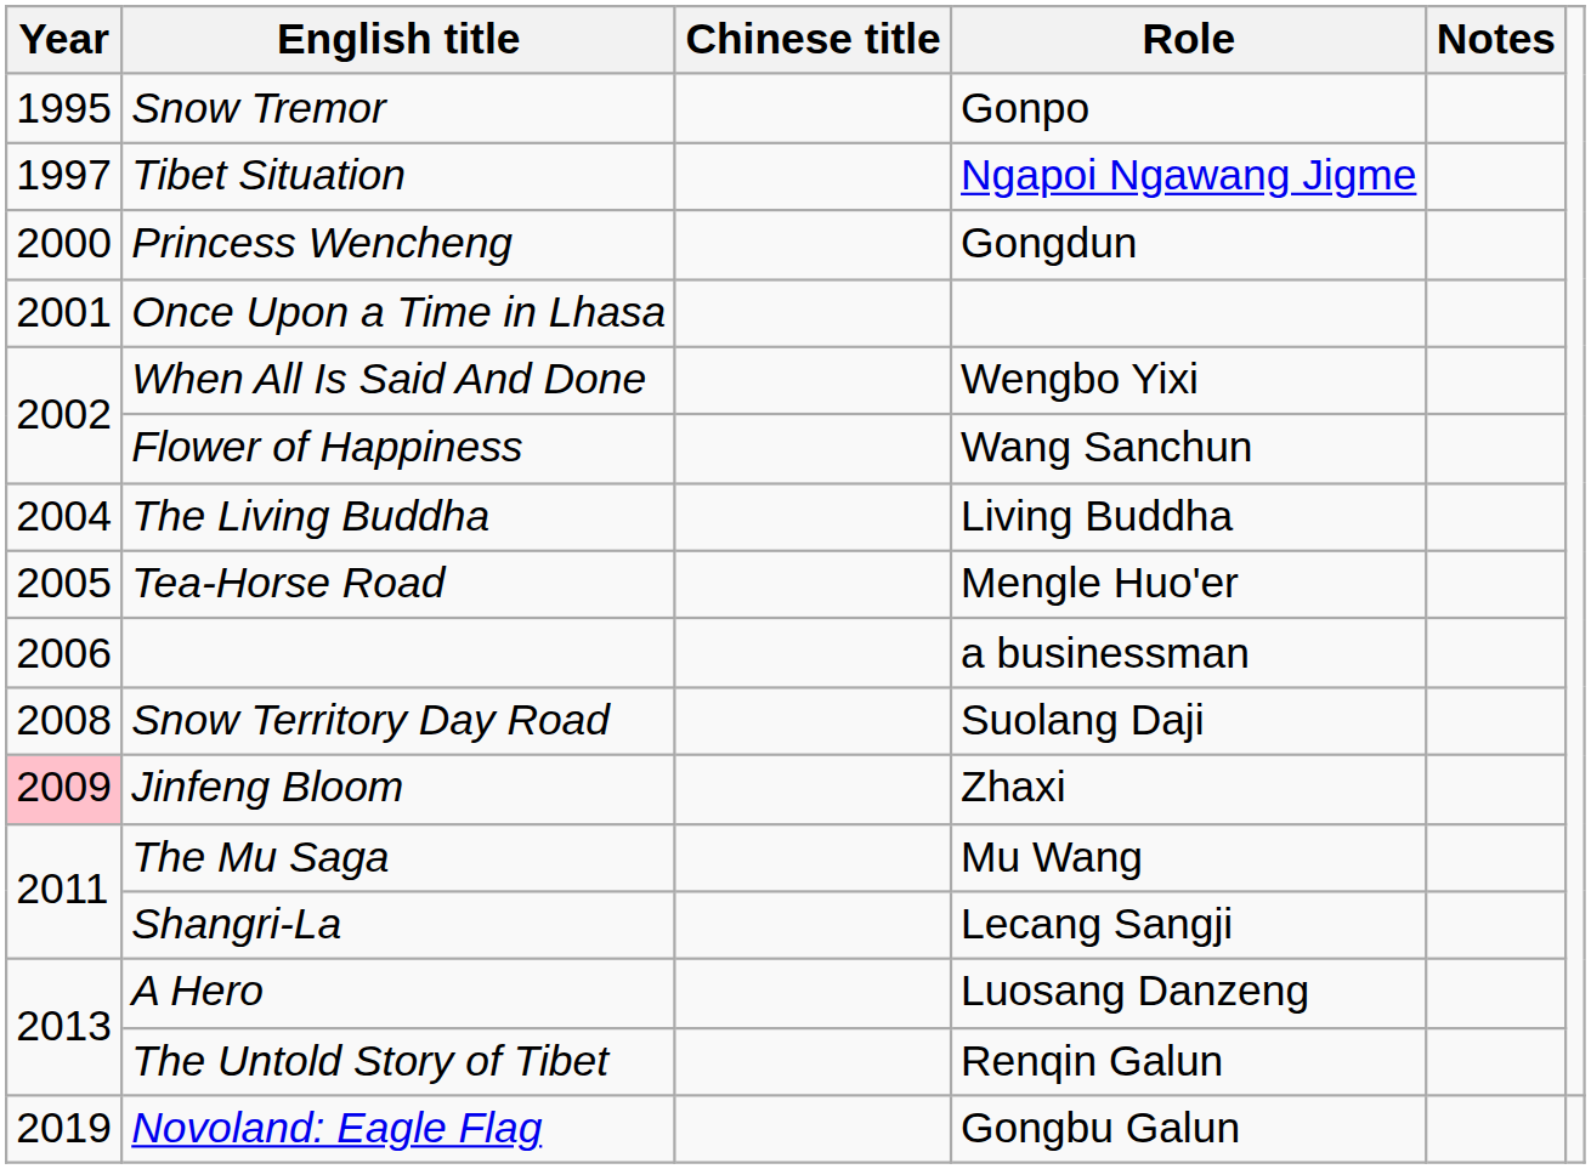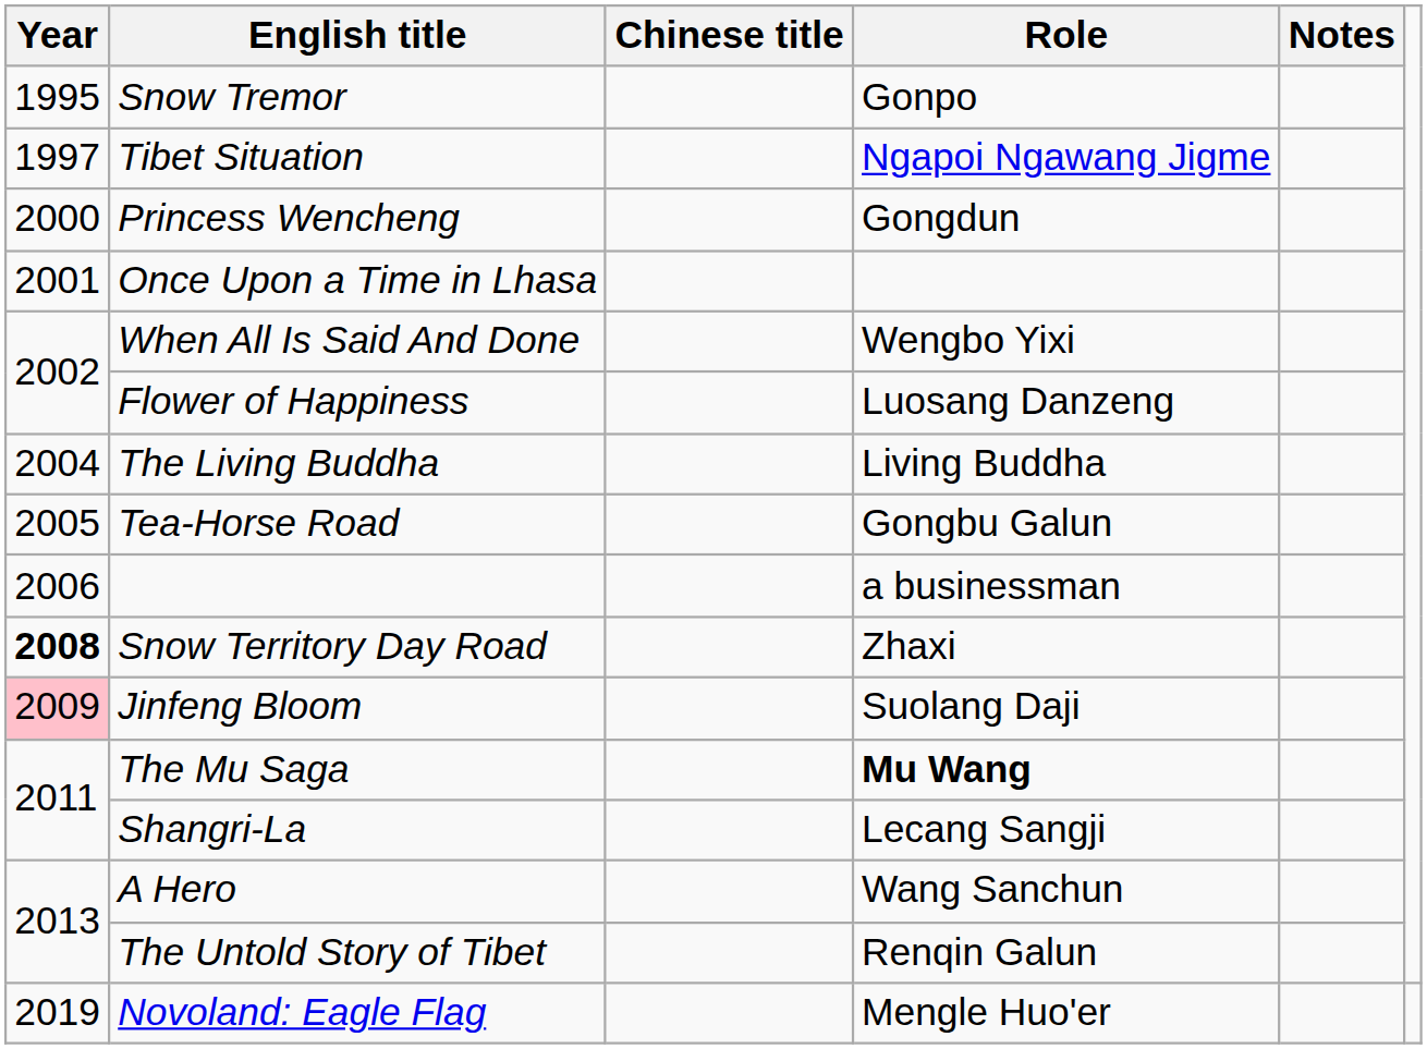 <table class="wikitable">
 <tr>
 <th>Year</th>
 <th>English title</th>
 <th>Chinese title</th>
 <th>Role</th>
 <th>Notes</th>
 </tr>
 <tr>
 <td>1995</td>
 <td><em>Snow Tremor</em></td>
 <td></td>
 <td>Gonpo</td>
 <td></td>
 </tr>
 <tr>
 <td>1997</td>
 <td><em>Tibet Situation</em></td>
 <td></td>
 <td><a href='#'>Ngapoi Ngawang Jigme</a></td>
 <td></td>
 </tr>
 <tr>
 <td>2000</td>
 <td><em>Princess Wencheng</em></td>
 <td></td>
 <td>Gongdun</td>
 <td></td>
 </tr>
 <tr>
 <td>2001</td>
 <td><em>Once Upon a Time in Lhasa</em></td>
 <td></td>
 <td></td>
 <td></td>
 </tr>
 <tr>
 <td rowspan="2">2002</td>
 <td><em>When All Is Said And Done</em></td>
 <td></td>
 <td>Wengbo Yixi</td>
 <td></td>
 </tr>
 <tr>
 <td><em>Flower of Happiness</em></td>
 <td></td>
-<td>Wang Sanchun</td>
+<td>Luosang Danzeng</td>
 <td></td>
 </tr>
 <tr>
 <td>2004</td>
 <td><em>The Living Buddha</em></td>
 <td></td>
 <td>Living Buddha</td>
 <td></td>
 </tr>
 <tr>
 <td>2005</td>
 <td><em>Tea-Horse Road</em></td>
 <td></td>
-<td>Mengle Huo'er</td>
+<td>Gongbu Galun</td>
 <td></td>
 </tr>
 <tr>
 <td>2006</td>
 <td></td>
 <td></td>
 <td>a businessman</td>
 <td></td>
 </tr>
 <tr>
-<td>2008</td>
+<td><strong>2008</strong></td>
 <td><em>Snow Territory Day Road</em></td>
 <td></td>
-<td>Suolang Daji</td>
+<td>Zhaxi</td>
 <td></td>
 </tr>
 <tr>
 <td style="background: pink;">2009</td>
 <td><em>Jinfeng Bloom</em></td>
 <td></td>
-<td>Zhaxi</td>
+<td>Suolang Daji</td>
 <td></td>
 </tr>
 <tr>
 <td rowspan="2">2011</td>
 <td><em>The Mu Saga</em></td>
 <td></td>
-<td>Mu Wang</td>
+<td><strong>Mu Wang</strong></td>
 <td></td>
 </tr>
 <tr>
 <td><em>Shangri-La</em></td>
 <td></td>
 <td>Lecang Sangji</td>
 <td></td>
 </tr>
 <tr>
 <td rowspan="2">2013</td>
 <td><em>A Hero</em></td>
 <td></td>
-<td>Luosang Danzeng</td>
+<td>Wang Sanchun</td>
 <td></td>
 </tr>
 <tr>
 <td><em>The Untold Story of Tibet</em></td>
 <td></td>
 <td>Renqin Galun</td>
 <td></td>
 </tr>
 <tr>
 <td>2019</td>
 <td><em><a href='#'>Novoland: Eagle Flag</a></em></td>
 <td></td>
-<td>Gongbu Galun</td>
+<td>Mengle Huo'er</td>
 <td></td>
 <td></td>
 </tr>
 </table>
